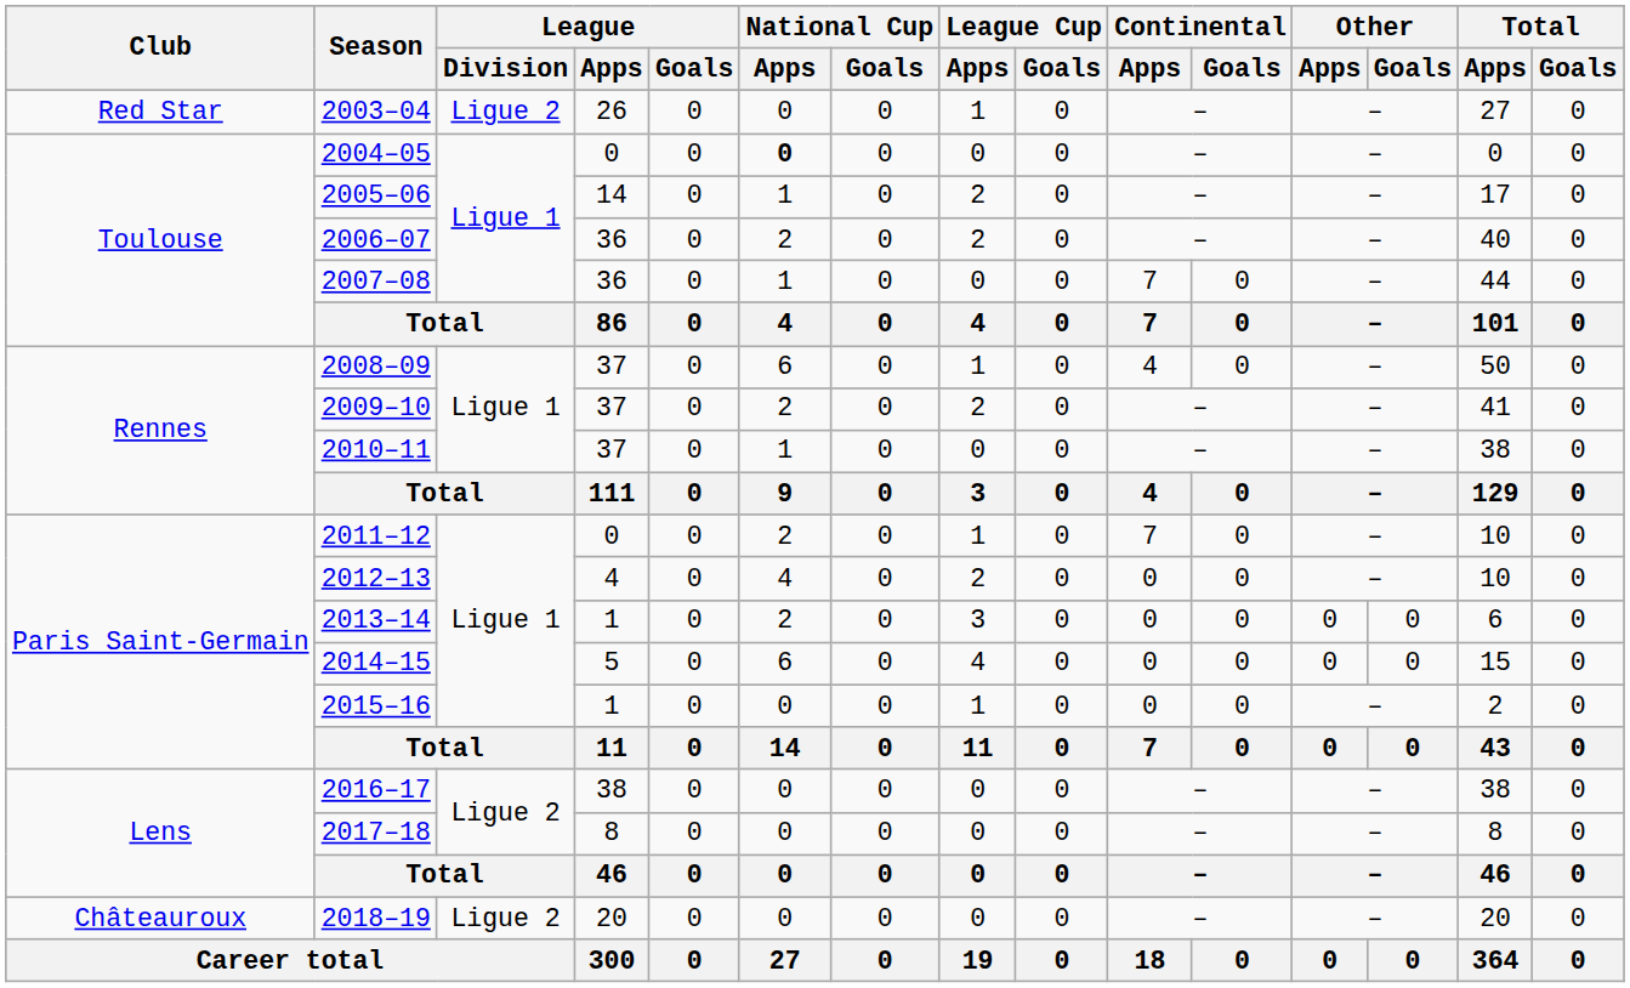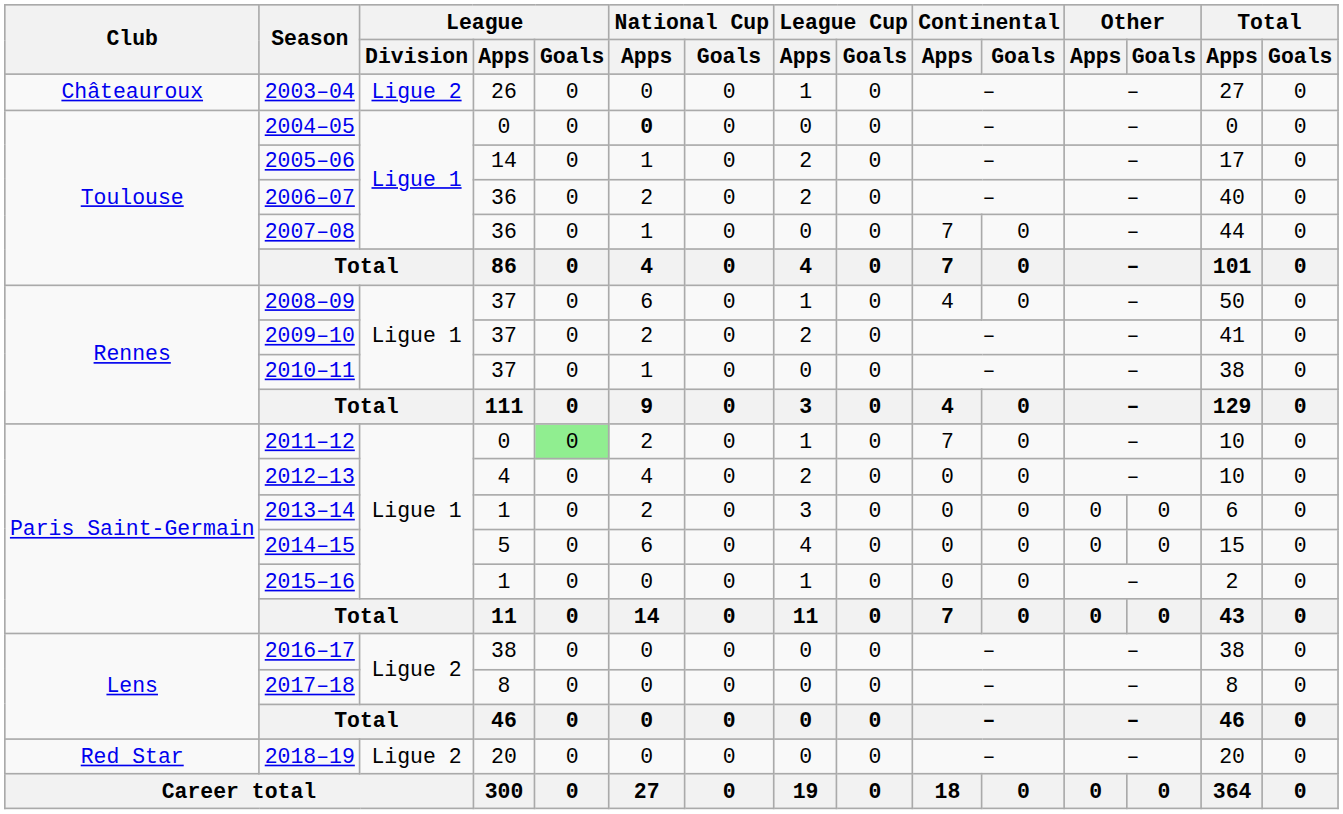 <table class="wikitable" style="text-align: center">
 <tr>
 <th rowspan="2">Club</th>
 <th rowspan="2">Season</th>
 <th colspan="3">League</th>
 <th colspan="2">National Cup</th>
 <th colspan="2">League Cup</th>
 <th colspan="2">Continental</th>
 <th colspan="2">Other</th>
 <th colspan="2">Total</th>
 </tr>
 <tr>
 <th>Division</th>
 <th>Apps</th>
 <th>Goals</th>
 <th>Apps</th>
 <th>Goals</th>
 <th>Apps</th>
 <th>Goals</th>
 <th>Apps</th>
 <th>Goals</th>
 <th>Apps</th>
 <th>Goals</th>
 <th>Apps</th>
 <th>Goals</th>
 </tr>
 <tr>
-<td><a href='#'>Red Star</a></td>
+<td><a href='#'>Châteauroux</a></td>
 <td><a href='#'>2003–04</a></td>
 <td><a href='#'>Ligue 2</a></td>
 <td>26</td>
 <td>0</td>
 <td>0</td>
 <td>0</td>
 <td>1</td>
 <td>0</td>
 <td colspan="2">–</td>
 <td colspan="2">–</td>
 <td>27</td>
 <td>0</td>
 </tr>
 <tr>
 <td rowspan="5"><a href='#'>Toulouse</a></td>
 <td><a href='#'>2004–05</a></td>
 <td rowspan=4><a href='#'>Ligue 1</a></td>
 <td>0</td>
 <td>0</td>
 <td><strong>0</strong></td>
 <td>0</td>
 <td>0</td>
 <td>0</td>
 <td colspan="2">–</td>
 <td colspan="2">–</td>
 <td>0</td>
 <td>0</td>
 </tr>
 <tr>
 <td><a href='#'>2005–06</a></td>
 <td>14</td>
 <td>0</td>
 <td>1</td>
 <td>0</td>
 <td>2</td>
 <td>0</td>
 <td colspan="2">–</td>
 <td colspan="2">–</td>
 <td>17</td>
 <td>0</td>
 </tr>
 <tr>
 <td><a href='#'>2006–07</a></td>
 <td>36</td>
 <td>0</td>
 <td>2</td>
 <td>0</td>
 <td>2</td>
 <td>0</td>
 <td colspan="2">–</td>
 <td colspan="2">–</td>
 <td>40</td>
 <td>0</td>
 </tr>
 <tr>
 <td><a href='#'>2007–08</a></td>
 <td>36</td>
 <td>0</td>
 <td>1</td>
 <td>0</td>
 <td>0</td>
 <td>0</td>
 <td>7</td>
 <td>0</td>
 <td colspan="2">–</td>
 <td>44</td>
 <td>0</td>
 </tr>
 <tr>
 <th colspan="2">Total</th>
 <th>86</th>
 <th>0</th>
 <th>4</th>
 <th>0</th>
 <th>4</th>
 <th>0</th>
 <th>7</th>
 <th>0</th>
 <th colspan="2">–</th>
 <th>101</th>
 <th>0</th>
 </tr>
 <tr>
 <td rowspan="4"><a href='#'>Rennes</a></td>
 <td><a href='#'>2008–09</a></td>
 <td rowspan="3">Ligue 1</td>
 <td>37</td>
 <td>0</td>
 <td>6</td>
 <td>0</td>
 <td>1</td>
 <td>0</td>
 <td>4</td>
 <td>0</td>
 <td colspan="2">–</td>
 <td>50</td>
 <td>0</td>
 </tr>
 <tr>
 <td><a href='#'>2009–10</a></td>
 <td>37</td>
 <td>0</td>
 <td>2</td>
 <td>0</td>
 <td>2</td>
 <td>0</td>
 <td colspan="2">–</td>
 <td colspan="2">–</td>
 <td>41</td>
 <td>0</td>
 </tr>
 <tr>
 <td><a href='#'>2010–11</a></td>
 <td>37</td>
 <td>0</td>
 <td>1</td>
 <td>0</td>
 <td>0</td>
 <td>0</td>
 <td colspan="2">–</td>
 <td colspan="2">–</td>
 <td>38</td>
 <td>0</td>
 </tr>
 <tr>
 <th colspan="2">Total</th>
 <th>111</th>
 <th>0</th>
 <th>9</th>
 <th>0</th>
 <th>3</th>
 <th>0</th>
 <th>4</th>
 <th>0</th>
 <th colspan="2">–</th>
 <th>129</th>
 <th>0</th>
 </tr>
 <tr>
 <td rowspan="6"><a href='#'>Paris Saint-Germain</a></td>
 <td><a href='#'>2011–12</a></td>
 <td rowspan="5">Ligue 1</td>
 <td>0</td>
-<td>0</td>
+<td style="background: lightgreen;">0</td>
 <td>2</td>
 <td>0</td>
 <td>1</td>
 <td>0</td>
 <td>7</td>
 <td>0</td>
 <td colspan="2">–</td>
 <td>10</td>
 <td>0</td>
 </tr>
 <tr>
 <td><a href='#'>2012–13</a></td>
 <td>4</td>
 <td>0</td>
 <td>4</td>
 <td>0</td>
 <td>2</td>
 <td>0</td>
 <td>0</td>
 <td>0</td>
 <td colspan="2">–</td>
 <td>10</td>
 <td>0</td>
 </tr>
 <tr>
 <td><a href='#'>2013–14</a></td>
 <td>1</td>
 <td>0</td>
 <td>2</td>
 <td>0</td>
 <td>3</td>
 <td>0</td>
 <td>0</td>
 <td>0</td>
 <td>0</td>
 <td>0</td>
 <td>6</td>
 <td>0</td>
 </tr>
 <tr>
 <td><a href='#'>2014–15</a></td>
 <td>5</td>
 <td>0</td>
 <td>6</td>
 <td>0</td>
 <td>4</td>
 <td>0</td>
 <td>0</td>
 <td>0</td>
 <td>0</td>
 <td>0</td>
 <td>15</td>
 <td>0</td>
 </tr>
 <tr>
 <td><a href='#'>2015–16</a></td>
 <td>1</td>
 <td>0</td>
 <td>0</td>
 <td>0</td>
 <td>1</td>
 <td>0</td>
 <td>0</td>
 <td>0</td>
 <td colspan="2">–</td>
 <td>2</td>
 <td>0</td>
 </tr>
 <tr>
 <th colspan="2">Total</th>
 <th>11</th>
 <th>0</th>
 <th>14</th>
 <th>0</th>
 <th>11</th>
 <th>0</th>
 <th>7</th>
 <th>0</th>
 <th>0</th>
 <th>0</th>
 <th>43</th>
 <th>0</th>
 </tr>
 <tr>
 <td rowspan="3"><a href='#'>Lens</a></td>
 <td><a href='#'>2016–17</a></td>
 <td rowspan="2">Ligue 2</td>
 <td>38</td>
 <td>0</td>
 <td>0</td>
 <td>0</td>
 <td>0</td>
 <td>0</td>
 <td colspan="2">–</td>
 <td colspan="2">–</td>
 <td>38</td>
 <td>0</td>
 </tr>
 <tr>
 <td><a href='#'>2017–18</a></td>
 <td>8</td>
 <td>0</td>
 <td>0</td>
 <td>0</td>
 <td>0</td>
 <td>0</td>
 <td colspan="2">–</td>
 <td colspan="2">–</td>
 <td>8</td>
 <td>0</td>
 </tr>
 <tr>
 <th colspan="2">Total</th>
 <th>46</th>
 <th>0</th>
 <th>0</th>
 <th>0</th>
 <th>0</th>
 <th>0</th>
 <th colspan="2">–</th>
 <th colspan="2">–</th>
 <th>46</th>
 <th>0</th>
 </tr>
 <tr>
-<td><a href='#'>Châteauroux</a></td>
+<td><a href='#'>Red Star</a></td>
 <td><a href='#'>2018–19</a></td>
 <td>Ligue 2</td>
 <td>20</td>
 <td>0</td>
 <td>0</td>
 <td>0</td>
 <td>0</td>
 <td>0</td>
 <td colspan="2">–</td>
 <td colspan="2">–</td>
 <td>20</td>
 <td>0</td>
 </tr>
 <tr>
 <th colspan="3">Career total</th>
 <th>300</th>
 <th>0</th>
 <th>27</th>
 <th>0</th>
 <th>19</th>
 <th>0</th>
 <th>18</th>
 <th>0</th>
 <th>0</th>
 <th>0</th>
 <th>364</th>
 <th>0</th>
 </tr>
 </table>
